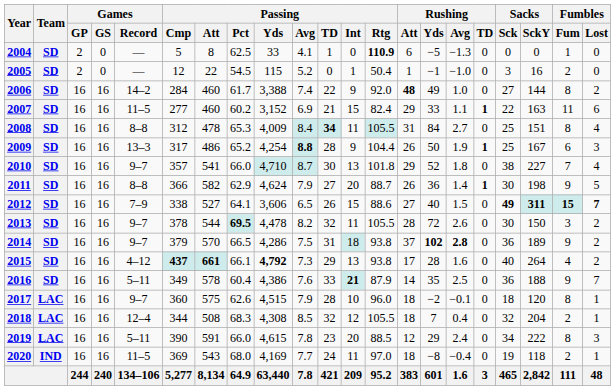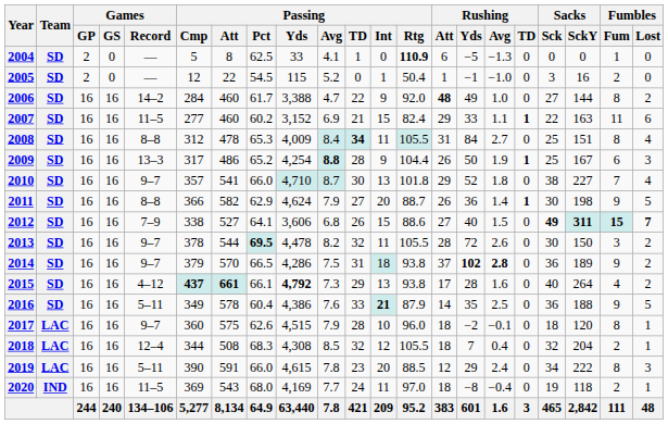 <table class="wikitable" style="text-align:center;">
 <tr>
 <th rowspan="2">Year</th>
 <th rowspan="2">Team</th>
 <th colspan="3">Games</th>
 <th colspan="8">Passing</th>
 <th colspan="4">Rushing</th>
 <th colspan="2">Sacks</th>
 <th colspan="2">Fumbles</th>
 </tr>
 <tr>
 <th>GP</th>
 <th>GS</th>
 <th>Record</th>
 <th>Cmp</th>
 <th>Att</th>
 <th>Pct</th>
 <th>Yds</th>
 <th>Avg</th>
 <th>TD</th>
 <th>Int</th>
 <th>Rtg</th>
 <th>Att</th>
 <th>Yds</th>
 <th>Avg</th>
 <th>TD</th>
 <th>Sck</th>
 <th>SckY</th>
 <th>Fum</th>
 <th>Lost</th>
 </tr>
 <tr>
 <th><a href='#'>2004</a></th>
 <th><a href='#'>SD</a></th>
 <td>2</td>
 <td>0</td>
 <td>—</td>
 <td>5</td>
 <td>8</td>
 <td>62.5</td>
 <td>33</td>
 <td>4.1</td>
 <td>1</td>
 <td>0</td>
 <td><strong>110.9</strong></td>
 <td>6</td>
 <td>−5</td>
 <td>−1.3</td>
 <td>0</td>
 <td>0</td>
 <td>0</td>
 <td>1</td>
 <td>0</td>
 </tr>
 <tr>
 <th><a href='#'>2005</a></th>
 <th><a href='#'>SD</a></th>
 <td>2</td>
 <td>0</td>
 <td>—</td>
 <td>12</td>
 <td>22</td>
 <td>54.5</td>
 <td>115</td>
 <td>5.2</td>
 <td>0</td>
 <td>1</td>
 <td>50.4</td>
 <td>1</td>
 <td>−1</td>
 <td>−1.0</td>
 <td>0</td>
 <td>3</td>
 <td>16</td>
 <td>2</td>
 <td>0</td>
 </tr>
 <tr>
 <th><a href='#'>2006</a></th>
 <th><a href='#'>SD</a></th>
 <td>16</td>
 <td>16</td>
 <td>14–2</td>
 <td>284</td>
 <td>460</td>
 <td>61.7</td>
 <td>3,388</td>
-<td>7.4</td>
+<td>4.7</td>
 <td>22</td>
 <td>9</td>
 <td>92.0</td>
 <td><strong>48</strong></td>
 <td>49</td>
 <td>1.0</td>
 <td>0</td>
 <td>27</td>
 <td>144</td>
 <td>8</td>
 <td>2</td>
 </tr>
 <tr>
 <th><a href='#'>2007</a></th>
 <th><a href='#'>SD</a></th>
 <td>16</td>
 <td>16</td>
 <td>11–5</td>
 <td>277</td>
 <td>460</td>
 <td>60.2</td>
 <td>3,152</td>
 <td>6.9</td>
 <td>21</td>
 <td>15</td>
 <td>82.4</td>
 <td>29</td>
 <td>33</td>
 <td>1.1</td>
 <td><strong>1</strong></td>
 <td>22</td>
 <td>163</td>
 <td>11</td>
 <td>6</td>
 </tr>
 <tr>
 <th><a href='#'>2008</a></th>
 <th><a href='#'>SD</a></th>
 <td>16</td>
 <td>16</td>
 <td>8–8</td>
 <td>312</td>
 <td>478</td>
 <td>65.3</td>
 <td>4,009</td>
 <td style="background:#cfecec;">8.4</td>
 <td style="background:#cfecec;"><strong>34</strong></td>
 <td>11</td>
 <td style="background:#cfecec;">105.5</td>
 <td>31</td>
 <td>84</td>
 <td>2.7</td>
 <td>0</td>
 <td>25</td>
 <td>151</td>
 <td>8</td>
 <td>4</td>
 </tr>
 <tr>
 <th><a href='#'>2009</a></th>
 <th><a href='#'>SD</a></th>
 <td>16</td>
 <td>16</td>
 <td>13–3</td>
 <td>317</td>
 <td>486</td>
 <td>65.2</td>
 <td>4,254</td>
 <td style="background:#cfecec;"><strong>8.8</strong></td>
 <td>28</td>
 <td>9</td>
 <td>104.4</td>
 <td>26</td>
 <td>50</td>
 <td>1.9</td>
 <td><strong>1</strong></td>
 <td>25</td>
 <td>167</td>
 <td>6</td>
 <td>3</td>
 </tr>
 <tr>
 <th><a href='#'>2010</a></th>
 <th><a href='#'>SD</a></th>
 <td>16</td>
 <td>16</td>
 <td>9–7</td>
 <td>357</td>
 <td>541</td>
 <td>66.0</td>
 <td style="background:#cfecec;">4,710</td>
 <td style="background:#cfecec;">8.7</td>
 <td>30</td>
 <td>13</td>
 <td>101.8</td>
 <td>29</td>
 <td>52</td>
 <td>1.8</td>
 <td>0</td>
 <td>38</td>
 <td>227</td>
 <td>7</td>
 <td>4</td>
 </tr>
 <tr>
 <th><a href='#'>2011</a></th>
 <th><a href='#'>SD</a></th>
 <td>16</td>
 <td>16</td>
 <td>8–8</td>
 <td>366</td>
 <td>582</td>
 <td>62.9</td>
 <td>4,624</td>
 <td>7.9</td>
 <td>27</td>
 <td>20</td>
 <td>88.7</td>
 <td>26</td>
 <td>36</td>
 <td>1.4</td>
 <td><strong>1</strong></td>
 <td>30</td>
 <td>198</td>
 <td>9</td>
 <td>5</td>
 </tr>
 <tr>
 <th><a href='#'>2012</a></th>
 <th><a href='#'>SD</a></th>
 <td>16</td>
 <td>16</td>
 <td>7–9</td>
 <td>338</td>
 <td>527</td>
 <td>64.1</td>
 <td>3,606</td>
-<td>6.5</td>
+<td>6.8</td>
 <td>26</td>
 <td>15</td>
 <td>88.6</td>
 <td>27</td>
 <td>40</td>
 <td>1.5</td>
 <td>0</td>
 <td><strong>49</strong></td>
 <td style="background:#cfecec;"><strong>311</strong></td>
 <td style="background:#cfecec;"><strong>15</strong></td>
 <td><strong>7</strong></td>
 </tr>
 <tr>
 <th><a href='#'>2013</a></th>
 <th><a href='#'>SD</a></th>
 <td>16</td>
 <td>16</td>
 <td>9–7</td>
 <td>378</td>
 <td>544</td>
 <td style="background:#cfecec;"><strong>69.5</strong></td>
 <td>4,478</td>
 <td>8.2</td>
 <td>32</td>
 <td>11</td>
 <td>105.5</td>
 <td>28</td>
 <td>72</td>
 <td>2.6</td>
 <td>0</td>
 <td>30</td>
 <td>150</td>
 <td>3</td>
 <td>2</td>
 </tr>
 <tr>
 <th><a href='#'>2014</a></th>
 <th><a href='#'>SD</a></th>
 <td>16</td>
 <td>16</td>
 <td>9–7</td>
 <td>379</td>
 <td>570</td>
 <td>66.5</td>
 <td>4,286</td>
 <td>7.5</td>
 <td>31</td>
 <td style="background:#cfecec;">18</td>
 <td>93.8</td>
 <td>37</td>
 <td><strong>102</strong></td>
 <td><strong>2.8</strong></td>
 <td>0</td>
 <td>36</td>
 <td>189</td>
 <td>9</td>
 <td>2</td>
 </tr>
 <tr>
 <th><a href='#'>2015</a></th>
 <th><a href='#'>SD</a></th>
 <td>16</td>
 <td>16</td>
 <td>4–12</td>
 <td style="background:#cfecec;"><strong>437</strong></td>
 <td style="background:#cfecec;"><strong>661</strong></td>
 <td>66.1</td>
 <td><strong>4,792</strong></td>
 <td>7.3</td>
 <td>29</td>
 <td>13</td>
 <td>93.8</td>
 <td>17</td>
 <td>28</td>
 <td>1.6</td>
 <td>0</td>
 <td>40</td>
 <td>264</td>
 <td>4</td>
 <td>2</td>
 </tr>
 <tr>
 <th><a href='#'>2016</a></th>
 <th><a href='#'>SD</a></th>
 <td>16</td>
 <td>16</td>
 <td>5–11</td>
 <td>349</td>
 <td>578</td>
 <td>60.4</td>
 <td>4,386</td>
 <td>7.6</td>
 <td>33</td>
 <td style="background:#cfecec;"><strong>21</strong></td>
 <td>87.9</td>
 <td>14</td>
 <td>35</td>
 <td>2.5</td>
 <td>0</td>
 <td>36</td>
 <td>188</td>
 <td>9</td>
-<td>7</td>
+<td>5</td>
 </tr>
 <tr>
 <th><a href='#'>2017</a></th>
 <th><a href='#'>LAC</a></th>
 <td>16</td>
 <td>16</td>
 <td>9–7</td>
 <td>360</td>
 <td>575</td>
 <td>62.6</td>
 <td>4,515</td>
 <td>7.9</td>
 <td>28</td>
 <td>10</td>
 <td>96.0</td>
 <td>18</td>
 <td>−2</td>
 <td>−0.1</td>
 <td>0</td>
 <td>18</td>
 <td>120</td>
 <td>8</td>
 <td>1</td>
 </tr>
 <tr>
 <th><a href='#'>2018</a></th>
 <th><a href='#'>LAC</a></th>
 <td>16</td>
 <td>16</td>
 <td>12–4</td>
 <td>344</td>
 <td>508</td>
 <td>68.3</td>
 <td>4,308</td>
 <td>8.5</td>
 <td>32</td>
 <td>12</td>
 <td>105.5</td>
 <td>18</td>
 <td>7</td>
 <td>0.4</td>
 <td>0</td>
 <td>32</td>
 <td>204</td>
 <td>2</td>
 <td>1</td>
 </tr>
 <tr>
 <th><a href='#'>2019</a></th>
 <th><a href='#'>LAC</a></th>
 <td>16</td>
 <td>16</td>
 <td>5–11</td>
 <td>390</td>
 <td>591</td>
 <td>66.0</td>
 <td>4,615</td>
 <td>7.8</td>
 <td>23</td>
 <td>20</td>
 <td>88.5</td>
 <td>12</td>
 <td>29</td>
 <td>2.4</td>
 <td>0</td>
 <td>34</td>
 <td>222</td>
 <td>8</td>
 <td>3</td>
 </tr>
 <tr>
 <th><a href='#'>2020</a></th>
 <th><a href='#'>IND</a></th>
 <td>16</td>
 <td>16</td>
 <td>11–5</td>
 <td>369</td>
 <td>543</td>
 <td>68.0</td>
 <td>4,169</td>
 <td>7.7</td>
 <td>24</td>
 <td>11</td>
 <td>97.0</td>
 <td>18</td>
 <td>−8</td>
 <td>−0.4</td>
 <td>0</td>
 <td>19</td>
 <td>118</td>
 <td>2</td>
 <td>1</td>
 </tr>
 <tr>
 <th colspan="2"></th>
 <th>244</th>
 <th>240</th>
 <th>134–106</th>
 <th>5,277</th>
 <th>8,134</th>
 <th>64.9</th>
 <th>63,440</th>
 <th>7.8</th>
 <th>421</th>
 <th>209</th>
 <th>95.2</th>
 <th>383</th>
 <th>601</th>
 <th>1.6</th>
 <th>3</th>
 <th>465</th>
 <th>2,842</th>
 <th>111</th>
 <th>48</th>
 </tr>
 </table>
